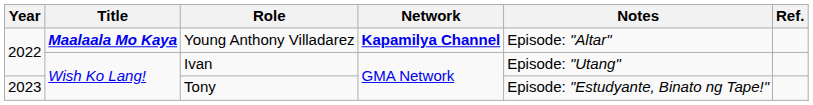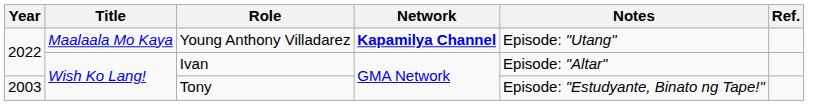 <table class="wikitable">
 <tr>
 <th>Year</th>
 <th>Title</th>
 <th>Role</th>
 <th>Network</th>
 <th>Notes</th>
 <th>Ref.</th>
 </tr>
 <tr>
 <td rowspan=2>2022</td>
-<td><strong><em><a href='#'>Maalaala Mo Kaya</a></em></strong></td>
+<td><em><a href='#'>Maalaala Mo Kaya</a></em></td>
 <td>Young Anthony Villadarez</td>
 <td><strong><a href='#'>Kapamilya Channel</a></strong></td>
-<td>Episode: <em>"Altar"</em></td>
+<td>Episode: <em>"Utang"</em></td>
 <td></td>
 </tr>
 <tr>
 <td rowspan=2><em><a href='#'>Wish Ko Lang!</a></em></td>
 <td>Ivan</td>
 <td rowspan="4"><a href='#'>GMA Network</a></td>
-<td>Episode: <em>"Utang"</em></td>
+<td>Episode: <em>"Altar"</em></td>
 <td></td>
 </tr>
 <tr>
-<td>2023</td>
+<td>2003</td>
 <td>Tony</td>
 <td>Episode: <em>"Estudyante, Binato ng Tape!"</em></td>
 <td></td>
 </tr>
 </table>
